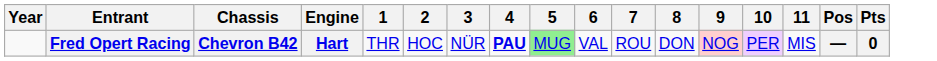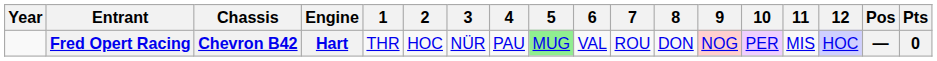 <table class="wikitable" style="text-align:center; font-size:90%">
 <tr>
 <th>Year</th>
 <th>Entrant</th>
 <th>Chassis</th>
 <th>Engine</th>
 <th>1</th>
 <th>2</th>
 <th>3</th>
 <th>4</th>
 <th>5</th>
 <th>6</th>
 <th>7</th>
 <th>8</th>
 <th>9</th>
 <th>10</th>
 <th>11</th>
+<th>12</th>
 <th>Pos</th>
 <th>Pts</th>
 </tr>
 <tr>
 <td></td>
 <th><a href='#'>Fred Opert Racing</a></th>
 <th><a href='#'>Chevron B42</a></th>
 <th><a href='#'>Hart</a></th>
 <td><a href='#'>THR</a></td>
 <td><a href='#'>HOC</a></td>
 <td><a href='#'>NÜR</a></td>
-<td><strong><a href='#'>PAU</a></strong></td>
+<td><a href='#'>PAU</a></td>
 <td style="background: lightgreen;"><a href='#'>MUG</a></td>
 <td><a href='#'>VAL</a></td>
 <td><a href='#'>ROU</a></td>
 <td><a href='#'>DON</a></td>
 <td style="background:#FFCFCF;"><a href='#'>NOG</a><br></td>
 <td style="background:#EFCFFF;"><a href='#'>PER</a><br></td>
 <td><a href='#'>MIS</a></td>
+<td style="background:#CFCFFF;"><a href='#'>HOC</a><br></td>
 <th>—</th>
 <th>0</th>
 </tr>
 </table>
